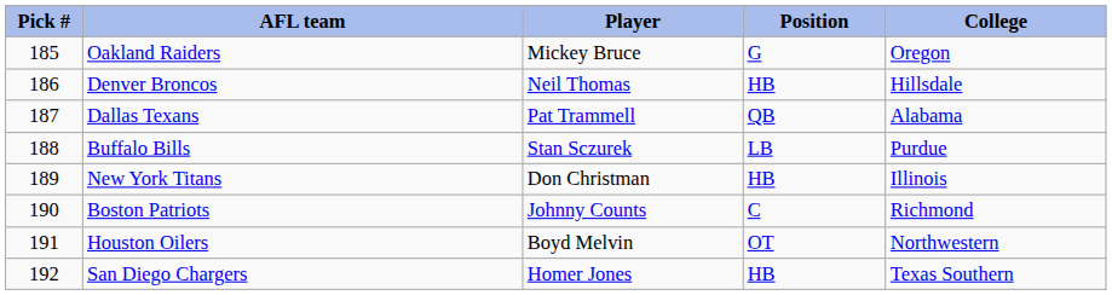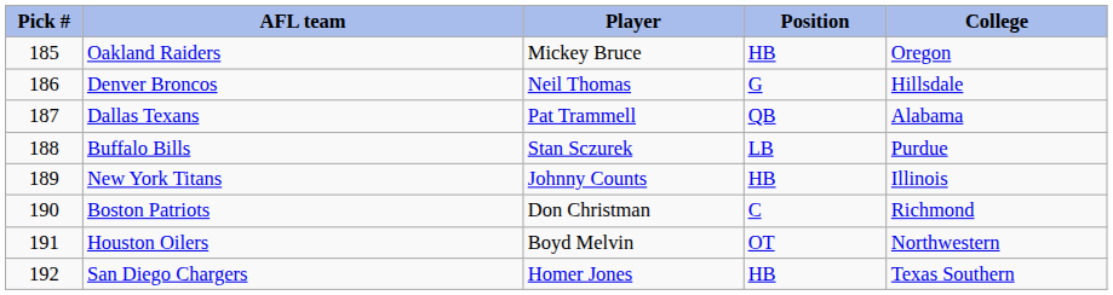 <table class="wikitable sortable sortable" style="width: 100%">
 <tr>
 <th style="background:#A8BDEC;" width=7%>Pick #</th>
 <th width=40% style="background:#A8BDEC;">AFL team</th>
 <th width=20% style="background:#A8BDEC;">Player</th>
 <th width=13% style="background:#A8BDEC;">Position</th>
 <th style="background:#A8BDEC;">College</th>
 </tr>
 <tr>
 <td align="center">185</td>
 <td><a href='#'>Oakland Raiders</a></td>
 <td>Mickey Bruce</td>
-<td><a href='#'>G</a></td>
+<td><a href='#'>HB</a></td>
 <td><a href='#'>Oregon</a></td>
 </tr>
 <tr>
 <td align="center">186</td>
 <td><a href='#'>Denver Broncos</a></td>
 <td><a href='#'>Neil Thomas</a></td>
-<td><a href='#'>HB</a></td>
+<td><a href='#'>G</a></td>
 <td><a href='#'>Hillsdale</a></td>
 </tr>
 <tr>
 <td align="center">187</td>
 <td><a href='#'>Dallas Texans</a></td>
 <td><a href='#'>Pat Trammell</a></td>
 <td><a href='#'>QB</a></td>
 <td><a href='#'>Alabama</a></td>
 </tr>
 <tr>
 <td align="center">188</td>
 <td><a href='#'>Buffalo Bills</a></td>
 <td><a href='#'>Stan Sczurek</a></td>
 <td><a href='#'>LB</a></td>
 <td><a href='#'>Purdue</a></td>
 </tr>
 <tr>
 <td align="center">189</td>
 <td><a href='#'>New York Titans</a></td>
-<td>Don Christman</td>
+<td><a href='#'>Johnny Counts</a></td>
 <td><a href='#'>HB</a></td>
 <td><a href='#'>Illinois</a></td>
 </tr>
 <tr>
 <td align="center">190</td>
 <td><a href='#'>Boston Patriots</a></td>
-<td><a href='#'>Johnny Counts</a></td>
+<td>Don Christman</td>
 <td><a href='#'>C</a></td>
 <td><a href='#'>Richmond</a></td>
 </tr>
 <tr>
 <td align="center">191</td>
 <td><a href='#'>Houston Oilers</a></td>
 <td>Boyd Melvin</td>
 <td><a href='#'>OT</a></td>
 <td><a href='#'>Northwestern</a></td>
 </tr>
 <tr>
 <td align="center">192</td>
 <td><a href='#'>San Diego Chargers</a></td>
 <td><a href='#'>Homer Jones</a></td>
 <td><a href='#'>HB</a></td>
 <td><a href='#'>Texas Southern</a></td>
 </tr>
 </table>
